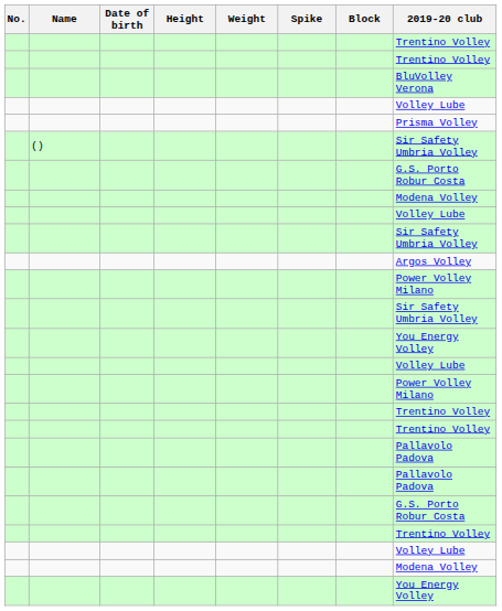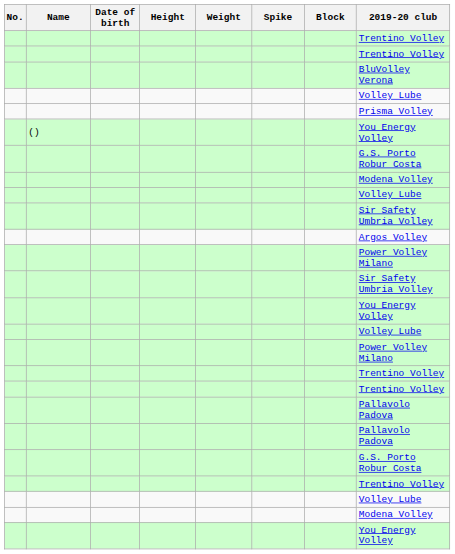 <table class="wikitable sortable" style="font-size:100%; text-align:center;">
 <tr>
 <th>No.</th>
 <th style="width:14em">Name</th>
 <th style="width:8em">Date of birth</th>
 <th style="width:9em">Height</th>
 <th style="width:9em">Weight</th>
 <th style="width:9em">Spike</th>
 <th style="width:9em">Block</th>
 <th style="width:17em">2019-20 club</th>
 </tr>
 <tr bgcolor=#ccffcc>
 <td></td>
 <td style="text-align:left;"></td>
 <td style="text-align:right;"></td>
 <td></td>
 <td></td>
 <td></td>
 <td></td>
 <td style="text-align:left;"> <a href='#'>Trentino Volley</a></td>
 </tr>
 <tr bgcolor=#ccffcc>
 <td></td>
 <td style="text-align:left;"></td>
 <td style="text-align:right;"></td>
 <td></td>
 <td></td>
 <td></td>
 <td></td>
 <td style="text-align:left;"> <a href='#'>Trentino Volley</a></td>
 </tr>
 <tr bgcolor=#ccffcc>
 <td></td>
 <td style="text-align:left;"></td>
 <td style="text-align:right;"></td>
 <td></td>
 <td></td>
 <td></td>
 <td></td>
 <td style="text-align:left;"> <a href='#'>BluVolley Verona</a></td>
 </tr>
 <tr>
 <td></td>
 <td style="text-align:left;"></td>
 <td style="text-align:right;"></td>
 <td></td>
 <td></td>
 <td></td>
 <td></td>
 <td style="text-align:left;"> <a href='#'>Volley Lube</a></td>
 </tr>
 <tr>
 <td></td>
 <td style="text-align:left;"></td>
 <td style="text-align:right;"></td>
 <td></td>
 <td></td>
 <td></td>
 <td></td>
 <td style="text-align:left;"> <a href='#'>Prisma Volley</a></td>
 </tr>
 <tr bgcolor=#ccffcc>
 <td></td>
 <td style="text-align:left;"> ()</td>
 <td style="text-align:right;"></td>
 <td></td>
 <td></td>
 <td></td>
 <td></td>
-<td style="text-align:left;"> <a href='#'>Sir Safety Umbria Volley</a></td>
+<td style="text-align:left;"> <a href='#'>You Energy Volley</a></td>
 </tr>
 <tr bgcolor=#ccffcc>
 <td></td>
 <td style="text-align:left;"></td>
 <td style="text-align:right;"></td>
 <td></td>
 <td></td>
 <td></td>
 <td></td>
 <td style="text-align:left;"> <a href='#'>G.S. Porto Robur Costa</a></td>
 </tr>
 <tr bgcolor=#ccffcc>
 <td></td>
 <td style="text-align:left;"></td>
 <td style="text-align:right;"></td>
 <td></td>
 <td></td>
 <td></td>
 <td></td>
 <td style="text-align:left;"> <a href='#'>Modena Volley</a></td>
 </tr>
 <tr bgcolor=#ccffcc>
 <td></td>
 <td style="text-align:left;"></td>
 <td style="text-align:right;"></td>
 <td></td>
 <td></td>
 <td></td>
 <td></td>
 <td style="text-align:left;"> <a href='#'>Volley Lube</a></td>
 </tr>
 <tr bgcolor=#ccffcc>
 <td></td>
 <td style="text-align:left;"></td>
 <td style="text-align:right;"></td>
 <td></td>
 <td></td>
 <td></td>
 <td></td>
 <td style="text-align:left;"> <a href='#'>Sir Safety Umbria Volley</a></td>
 </tr>
 <tr>
 <td></td>
 <td style="text-align:left;"></td>
 <td style="text-align:right;"></td>
 <td></td>
 <td></td>
 <td></td>
 <td></td>
 <td style="text-align:left;"> <a href='#'>Argos Volley</a></td>
 </tr>
 <tr bgcolor=#ccffcc>
 <td></td>
 <td style="text-align:left;"></td>
 <td style="text-align:right;"></td>
 <td></td>
 <td></td>
 <td></td>
 <td></td>
 <td style="text-align:left;"> <a href='#'>Power Volley Milano</a></td>
 </tr>
 <tr bgcolor=#ccffcc>
 <td></td>
 <td style="text-align:left;"></td>
 <td style="text-align:right;"></td>
 <td></td>
 <td></td>
 <td></td>
 <td></td>
 <td style="text-align:left;"> <a href='#'>Sir Safety Umbria Volley</a></td>
 </tr>
 <tr bgcolor=#ccffcc>
 <td></td>
 <td style="text-align:left;"></td>
 <td style="text-align:right;"></td>
 <td></td>
 <td></td>
 <td></td>
 <td></td>
 <td style="text-align:left;"> <a href='#'>You Energy Volley</a></td>
 </tr>
 <tr bgcolor=#ccffcc>
 <td></td>
 <td style="text-align:left;"></td>
 <td style="text-align:right;"></td>
 <td></td>
 <td></td>
 <td></td>
 <td></td>
 <td style="text-align:left;"> <a href='#'>Volley Lube</a></td>
 </tr>
 <tr bgcolor=#ccffcc>
 <td></td>
 <td style="text-align:left;"></td>
 <td style="text-align:right;"></td>
 <td></td>
 <td></td>
 <td></td>
 <td></td>
 <td style="text-align:left;"> <a href='#'>Power Volley Milano</a></td>
 </tr>
 <tr bgcolor=#ccffcc>
 <td></td>
 <td style="text-align:left;"></td>
 <td style="text-align:right;"></td>
 <td></td>
 <td></td>
 <td></td>
 <td></td>
 <td style="text-align:left;"> <a href='#'>Trentino Volley</a></td>
 </tr>
 <tr bgcolor=#ccffcc>
 <td></td>
 <td style="text-align:left;"></td>
 <td style="text-align:right;"></td>
 <td></td>
 <td></td>
 <td></td>
 <td></td>
 <td style="text-align:left;"> <a href='#'>Trentino Volley</a></td>
 </tr>
 <tr bgcolor=#ccffcc>
 <td></td>
 <td style="text-align:left;"></td>
 <td style="text-align:right;"></td>
 <td></td>
 <td></td>
 <td></td>
 <td></td>
 <td style="text-align:left;"> <a href='#'>Pallavolo Padova</a></td>
 </tr>
 <tr bgcolor=#ccffcc>
 <td></td>
 <td style="text-align:left;"></td>
 <td style="text-align:right;"></td>
 <td></td>
 <td></td>
 <td></td>
 <td></td>
 <td style="text-align:left;"> <a href='#'>Pallavolo Padova</a></td>
 </tr>
 <tr bgcolor=#ccffcc>
 <td></td>
 <td style="text-align:left;"></td>
 <td style="text-align:right;"></td>
 <td></td>
 <td></td>
 <td></td>
 <td></td>
 <td style="text-align:left;"> <a href='#'>G.S. Porto Robur Costa</a></td>
 </tr>
 <tr bgcolor=#ccffcc>
 <td></td>
 <td style="text-align:left;"></td>
 <td style="text-align:right;"></td>
 <td></td>
 <td></td>
 <td></td>
 <td></td>
 <td style="text-align:left;"> <a href='#'>Trentino Volley</a></td>
 </tr>
 <tr>
 <td></td>
 <td style="text-align:left;"></td>
 <td style="text-align:right;"></td>
 <td></td>
 <td></td>
 <td></td>
 <td></td>
 <td style="text-align:left;"> <a href='#'>Volley Lube</a></td>
 </tr>
 <tr>
 <td></td>
 <td style="text-align:left;"></td>
 <td style="text-align:right;"></td>
 <td></td>
 <td></td>
 <td></td>
 <td></td>
 <td style="text-align:left;"> <a href='#'>Modena Volley</a></td>
 </tr>
 <tr bgcolor=#ccffcc>
 <td></td>
 <td style="text-align:left;"></td>
 <td style="text-align:right;"></td>
 <td></td>
 <td></td>
 <td></td>
 <td></td>
 <td style="text-align:left;"> <a href='#'>You Energy Volley</a></td>
 </tr>
 </table>
